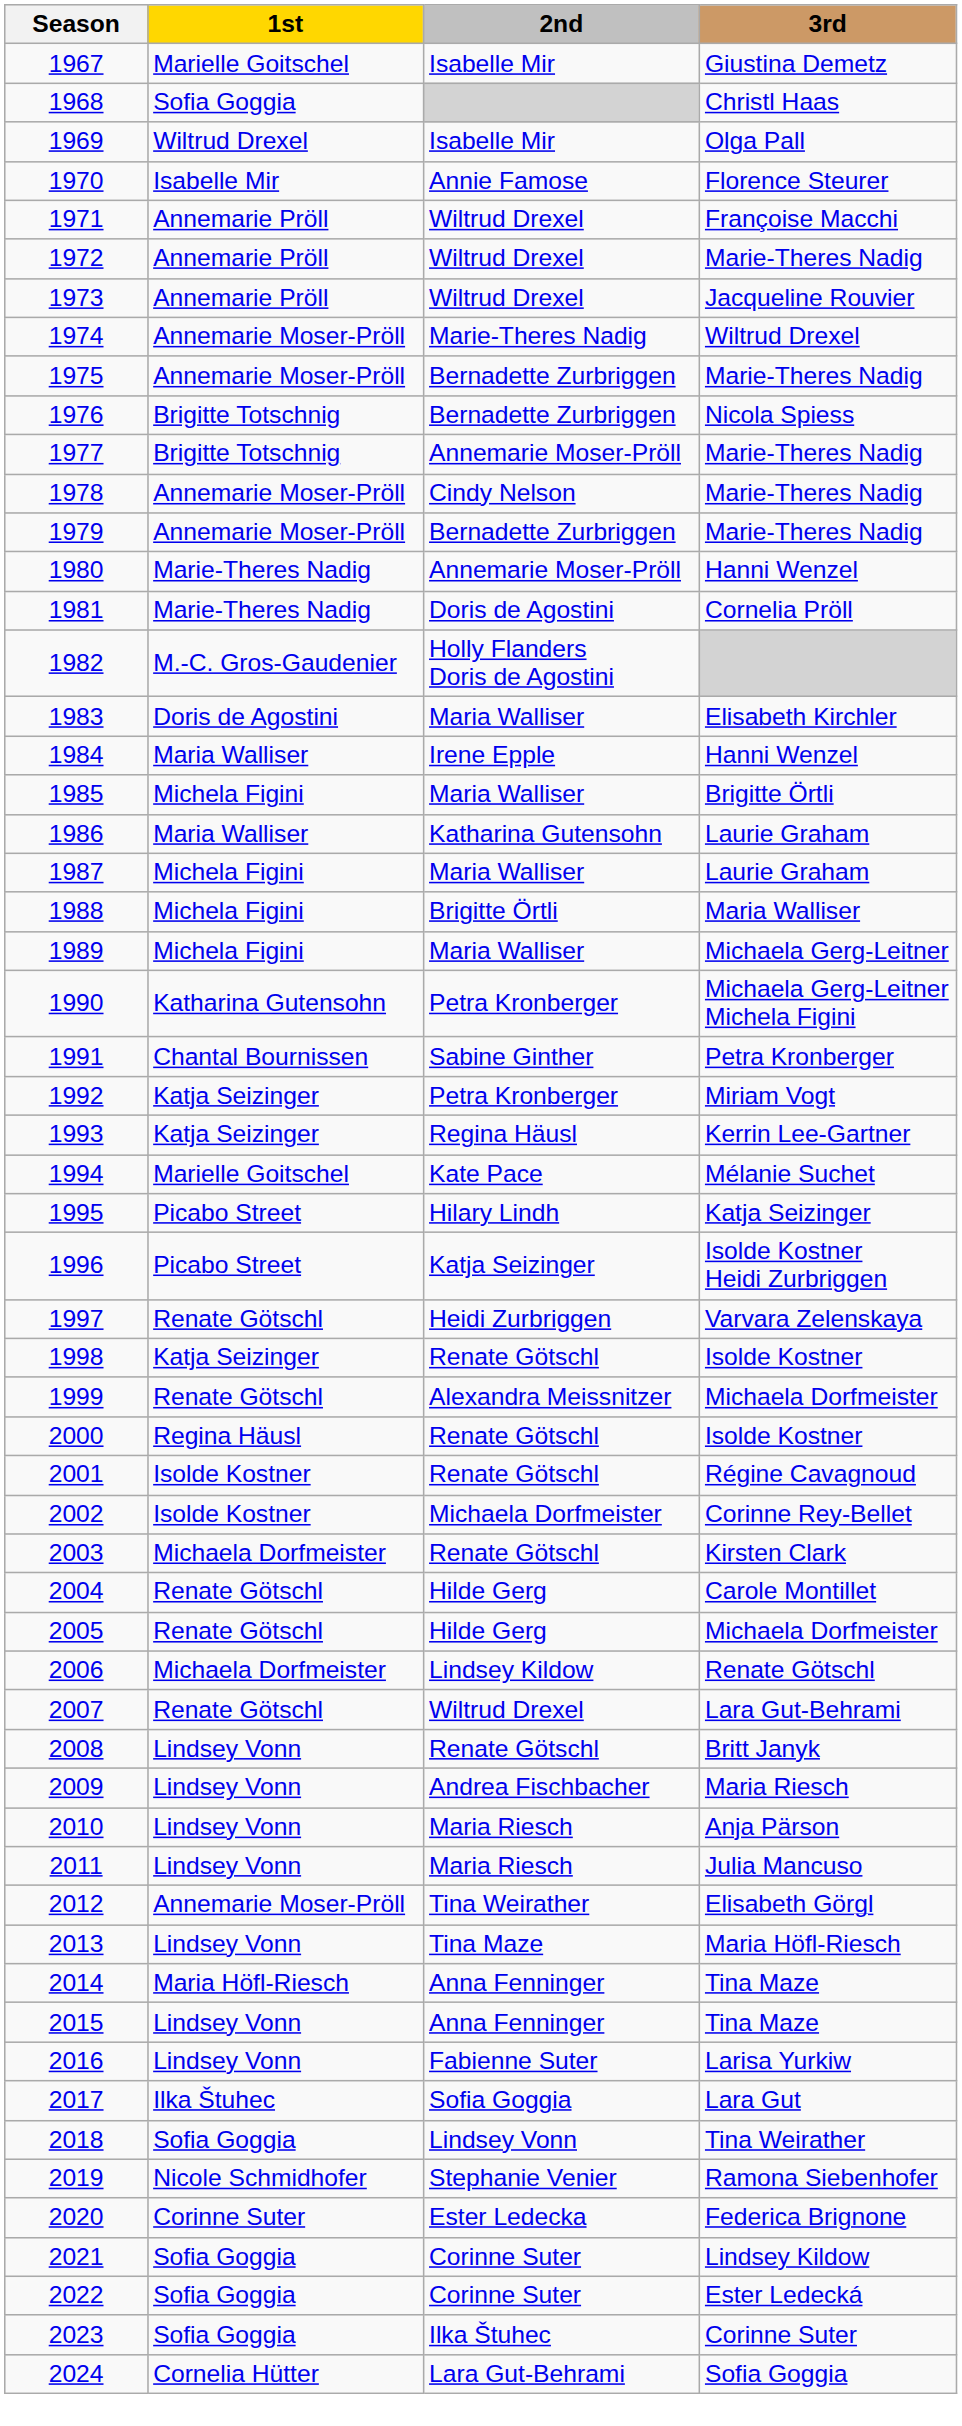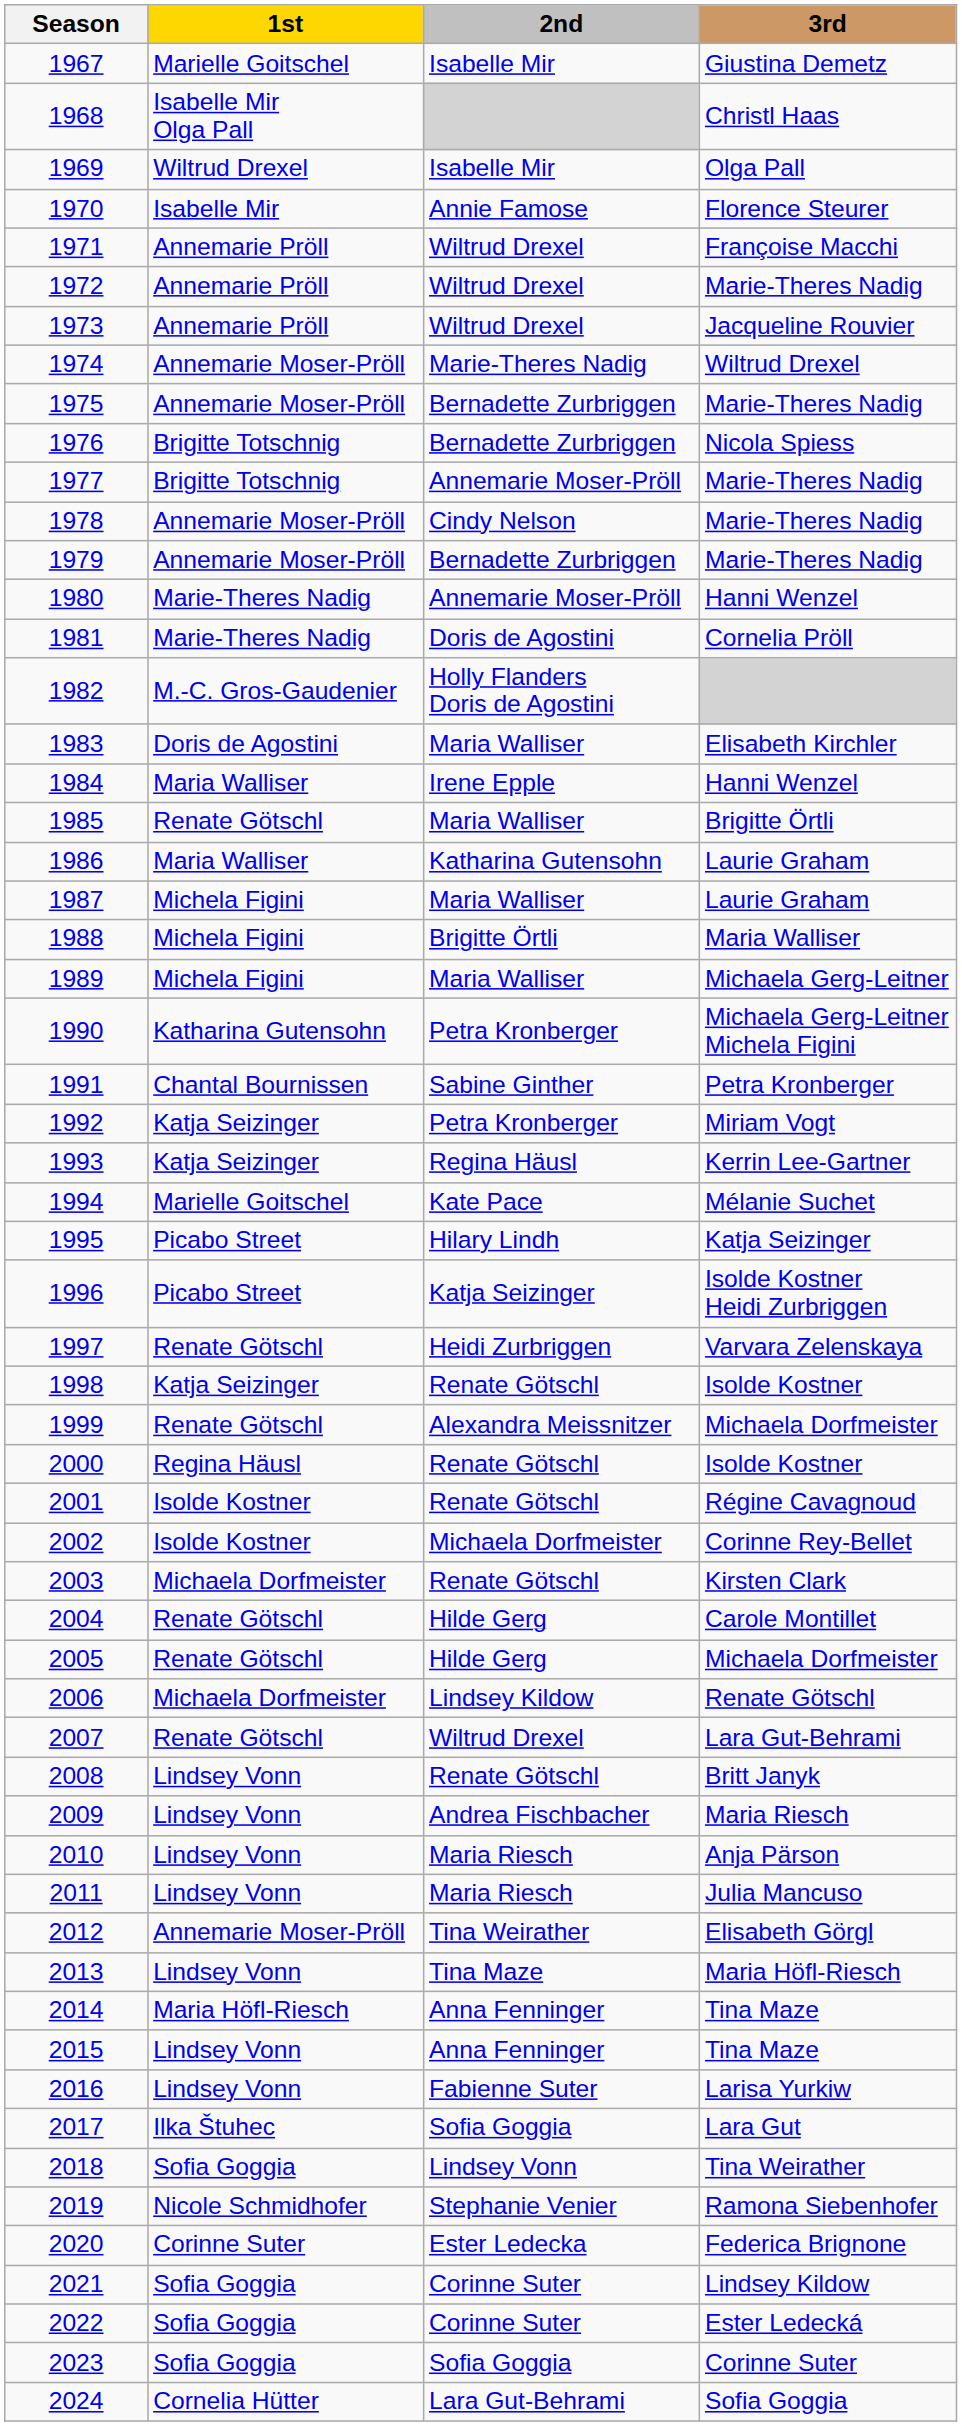 <table class="wikitable" width=70% style="font-size:100%; style="text-align:left;">
 <tr style="background-color:#EDEDED;">
 <th style="background: hintergrundfarbe6; width:15%">Season</th>
 <th style="background:    gold; width:29%">1st</th>
 <th style="background:  silver; width:29%">2nd</th>
 <th style="background: #CC9966; width:29%">3rd</th>
 </tr>
 <tr>
 <td align=center><a href='#'>1967</a></td>
 <td> <a href='#'>Marielle Goitschel</a></td>
 <td> <a href='#'>Isabelle Mir</a></td>
 <td> <a href='#'>Giustina Demetz</a></td>
 </tr>
 <tr>
 <td align=center><a href='#'>1968</a></td>
-<td> <a href='#'>Sofia Goggia</a></td>
+<td> <a href='#'>Isabelle Mir</a><br> <a href='#'>Olga Pall</a></td>
 <td bgcolor=lightgrey></td>
 <td> <a href='#'>Christl Haas</a></td>
 </tr>
 <tr>
 <td align=center><a href='#'>1969</a></td>
 <td> <a href='#'>Wiltrud Drexel</a></td>
 <td> <a href='#'>Isabelle Mir</a></td>
 <td> <a href='#'>Olga Pall</a></td>
 </tr>
 <tr>
 <td align=center><a href='#'>1970</a></td>
 <td> <a href='#'>Isabelle Mir</a></td>
 <td> <a href='#'>Annie Famose</a></td>
 <td> <a href='#'>Florence Steurer</a></td>
 </tr>
 <tr>
 <td align=center><a href='#'>1971</a></td>
 <td> <a href='#'>Annemarie Pröll</a></td>
 <td> <a href='#'>Wiltrud Drexel</a></td>
 <td> <a href='#'>Françoise Macchi</a></td>
 </tr>
 <tr>
 <td align=center><a href='#'>1972</a></td>
 <td> <a href='#'>Annemarie Pröll</a></td>
 <td> <a href='#'>Wiltrud Drexel</a></td>
 <td> <a href='#'>Marie-Theres Nadig</a></td>
 </tr>
 <tr>
 <td align=center><a href='#'>1973</a></td>
 <td> <a href='#'>Annemarie Pröll</a></td>
 <td> <a href='#'>Wiltrud Drexel</a></td>
 <td> <a href='#'>Jacqueline Rouvier</a></td>
 </tr>
 <tr>
 <td align=center><a href='#'>1974</a></td>
 <td> <a href='#'>Annemarie Moser-Pröll</a></td>
 <td> <a href='#'>Marie-Theres Nadig</a></td>
 <td> <a href='#'>Wiltrud Drexel</a></td>
 </tr>
 <tr>
 <td align=center><a href='#'>1975</a></td>
 <td> <a href='#'>Annemarie Moser-Pröll</a></td>
 <td> <a href='#'>Bernadette Zurbriggen</a></td>
 <td> <a href='#'>Marie-Theres Nadig</a></td>
 </tr>
 <tr>
 <td align=center><a href='#'>1976</a></td>
 <td> <a href='#'>Brigitte Totschnig</a></td>
 <td> <a href='#'>Bernadette Zurbriggen</a></td>
 <td> <a href='#'>Nicola Spiess</a></td>
 </tr>
 <tr>
 <td align=center><a href='#'>1977</a></td>
 <td> <a href='#'>Brigitte Totschnig</a></td>
 <td> <a href='#'>Annemarie Moser-Pröll</a></td>
 <td> <a href='#'>Marie-Theres Nadig</a></td>
 </tr>
 <tr>
 <td align=center><a href='#'>1978</a></td>
 <td> <a href='#'>Annemarie Moser-Pröll</a></td>
 <td> <a href='#'>Cindy Nelson</a></td>
 <td> <a href='#'>Marie-Theres Nadig</a></td>
 </tr>
 <tr>
 <td align=center><a href='#'>1979</a></td>
 <td> <a href='#'>Annemarie Moser-Pröll</a></td>
 <td> <a href='#'>Bernadette Zurbriggen</a></td>
 <td> <a href='#'>Marie-Theres Nadig</a></td>
 </tr>
 <tr>
 <td align=center><a href='#'>1980</a></td>
 <td> <a href='#'>Marie-Theres Nadig</a></td>
 <td> <a href='#'>Annemarie Moser-Pröll</a></td>
 <td> <a href='#'>Hanni Wenzel</a></td>
 </tr>
 <tr>
 <td align=center><a href='#'>1981</a></td>
 <td> <a href='#'>Marie-Theres Nadig</a></td>
 <td> <a href='#'>Doris de Agostini</a></td>
 <td> <a href='#'>Cornelia Pröll</a></td>
 </tr>
 <tr>
 <td align=center><a href='#'>1982</a></td>
 <td> <a href='#'>M.-C. Gros-Gaudenier</a></td>
 <td> <a href='#'>Holly Flanders</a><br> <a href='#'>Doris de Agostini</a></td>
 <td bgcolor=lightgrey></td>
 </tr>
 <tr>
 <td align=center><a href='#'>1983</a></td>
 <td> <a href='#'>Doris de Agostini</a></td>
 <td> <a href='#'>Maria Walliser</a></td>
 <td> <a href='#'>Elisabeth Kirchler</a></td>
 </tr>
 <tr>
 <td align=center><a href='#'>1984</a></td>
 <td> <a href='#'>Maria Walliser</a></td>
 <td> <a href='#'>Irene Epple</a></td>
 <td> <a href='#'>Hanni Wenzel</a></td>
 </tr>
 <tr>
 <td align=center><a href='#'>1985</a></td>
-<td> <a href='#'>Michela Figini</a></td>
+<td> <a href='#'>Renate Götschl</a></td>
 <td> <a href='#'>Maria Walliser</a></td>
 <td> <a href='#'>Brigitte Örtli</a></td>
 </tr>
 <tr>
 <td align=center><a href='#'>1986</a></td>
 <td> <a href='#'>Maria Walliser</a></td>
 <td> <a href='#'>Katharina Gutensohn</a></td>
 <td> <a href='#'>Laurie Graham</a></td>
 </tr>
 <tr>
 <td align=center><a href='#'>1987</a></td>
 <td> <a href='#'>Michela Figini</a></td>
 <td> <a href='#'>Maria Walliser</a></td>
 <td> <a href='#'>Laurie Graham</a></td>
 </tr>
 <tr>
 <td align=center><a href='#'>1988</a></td>
 <td> <a href='#'>Michela Figini</a></td>
 <td> <a href='#'>Brigitte Örtli</a></td>
 <td> <a href='#'>Maria Walliser</a></td>
 </tr>
 <tr>
 <td align=center><a href='#'>1989</a></td>
 <td> <a href='#'>Michela Figini</a></td>
 <td> <a href='#'>Maria Walliser</a></td>
 <td> <a href='#'>Michaela Gerg-Leitner</a></td>
 </tr>
 <tr>
 <td align=center><a href='#'>1990</a></td>
 <td> <a href='#'>Katharina Gutensohn</a></td>
 <td> <a href='#'>Petra Kronberger</a></td>
 <td> <a href='#'>Michaela Gerg-Leitner</a><br> <a href='#'>Michela Figini</a></td>
 </tr>
 <tr>
 <td align=center><a href='#'>1991</a></td>
 <td> <a href='#'>Chantal Bournissen</a></td>
 <td> <a href='#'>Sabine Ginther</a></td>
 <td> <a href='#'>Petra Kronberger</a></td>
 </tr>
 <tr>
 <td align=center><a href='#'>1992</a></td>
 <td> <a href='#'>Katja Seizinger</a></td>
 <td> <a href='#'>Petra Kronberger</a></td>
 <td> <a href='#'>Miriam Vogt</a></td>
 </tr>
 <tr>
 <td align=center><a href='#'>1993</a></td>
 <td> <a href='#'>Katja Seizinger</a></td>
 <td> <a href='#'>Regina Häusl</a></td>
 <td> <a href='#'>Kerrin Lee-Gartner</a></td>
 </tr>
 <tr>
 <td align=center><a href='#'>1994</a></td>
 <td> <a href='#'>Marielle Goitschel</a></td>
 <td> <a href='#'>Kate Pace</a></td>
 <td> <a href='#'>Mélanie Suchet</a></td>
 </tr>
 <tr>
 <td align=center><a href='#'>1995</a></td>
 <td> <a href='#'>Picabo Street</a></td>
 <td> <a href='#'>Hilary Lindh</a></td>
 <td> <a href='#'>Katja Seizinger</a></td>
 </tr>
 <tr>
 <td align=center><a href='#'>1996</a></td>
 <td> <a href='#'>Picabo Street</a></td>
 <td> <a href='#'>Katja Seizinger</a></td>
 <td> <a href='#'>Isolde Kostner</a><br> <a href='#'>Heidi Zurbriggen</a></td>
 </tr>
 <tr>
 <td align=center><a href='#'>1997</a></td>
 <td> <a href='#'>Renate Götschl</a></td>
 <td> <a href='#'>Heidi Zurbriggen</a></td>
 <td> <a href='#'>Varvara Zelenskaya</a></td>
 </tr>
 <tr>
 <td align=center><a href='#'>1998</a></td>
 <td> <a href='#'>Katja Seizinger</a></td>
 <td> <a href='#'>Renate Götschl</a></td>
 <td> <a href='#'>Isolde Kostner</a></td>
 </tr>
 <tr>
 <td align=center><a href='#'>1999</a></td>
 <td> <a href='#'>Renate Götschl</a></td>
 <td> <a href='#'>Alexandra Meissnitzer</a></td>
 <td> <a href='#'>Michaela Dorfmeister</a></td>
 </tr>
 <tr>
 <td align=center><a href='#'>2000</a></td>
 <td> <a href='#'>Regina Häusl</a></td>
 <td> <a href='#'>Renate Götschl</a></td>
 <td> <a href='#'>Isolde Kostner</a></td>
 </tr>
 <tr>
 <td align=center><a href='#'>2001</a></td>
 <td> <a href='#'>Isolde Kostner</a></td>
 <td> <a href='#'>Renate Götschl</a></td>
 <td> <a href='#'>Régine Cavagnoud</a></td>
 </tr>
 <tr>
 <td align=center><a href='#'>2002</a></td>
 <td> <a href='#'>Isolde Kostner</a></td>
 <td> <a href='#'>Michaela Dorfmeister</a></td>
 <td> <a href='#'>Corinne Rey-Bellet</a></td>
 </tr>
 <tr>
 <td align=center><a href='#'>2003</a></td>
 <td> <a href='#'>Michaela Dorfmeister</a></td>
 <td> <a href='#'>Renate Götschl</a></td>
 <td> <a href='#'>Kirsten Clark</a></td>
 </tr>
 <tr>
 <td align=center><a href='#'>2004</a></td>
 <td> <a href='#'>Renate Götschl</a></td>
 <td> <a href='#'>Hilde Gerg</a></td>
 <td> <a href='#'>Carole Montillet</a></td>
 </tr>
 <tr>
 <td align=center><a href='#'>2005</a></td>
 <td> <a href='#'>Renate Götschl</a></td>
 <td> <a href='#'>Hilde Gerg</a></td>
 <td> <a href='#'>Michaela Dorfmeister</a></td>
 </tr>
 <tr>
 <td align=center><a href='#'>2006</a></td>
 <td> <a href='#'>Michaela Dorfmeister</a></td>
 <td> <a href='#'>Lindsey Kildow</a></td>
 <td> <a href='#'>Renate Götschl</a></td>
 </tr>
 <tr>
 <td align=center><a href='#'>2007</a></td>
 <td> <a href='#'>Renate Götschl</a></td>
 <td> <a href='#'>Wiltrud Drexel</a></td>
 <td> <a href='#'>Lara Gut-Behrami</a></td>
 </tr>
 <tr>
 <td align=center><a href='#'>2008</a></td>
 <td> <a href='#'>Lindsey Vonn</a></td>
 <td> <a href='#'>Renate Götschl</a></td>
 <td> <a href='#'>Britt Janyk</a></td>
 </tr>
 <tr>
 <td align=center><a href='#'>2009</a></td>
 <td> <a href='#'>Lindsey Vonn</a></td>
 <td> <a href='#'>Andrea Fischbacher</a></td>
 <td> <a href='#'>Maria Riesch</a></td>
 </tr>
 <tr>
 <td align=center><a href='#'>2010</a></td>
 <td> <a href='#'>Lindsey Vonn</a></td>
 <td> <a href='#'>Maria Riesch</a></td>
 <td> <a href='#'>Anja Pärson</a></td>
 </tr>
 <tr>
 <td align=center><a href='#'>2011</a></td>
 <td> <a href='#'>Lindsey Vonn</a></td>
 <td> <a href='#'>Maria Riesch</a></td>
 <td> <a href='#'>Julia Mancuso</a></td>
 </tr>
 <tr>
 <td align=center><a href='#'>2012</a></td>
 <td> <a href='#'>Annemarie Moser-Pröll</a></td>
 <td> <a href='#'>Tina Weirather</a></td>
 <td> <a href='#'>Elisabeth Görgl</a></td>
 </tr>
 <tr>
 <td align=center><a href='#'>2013</a></td>
 <td> <a href='#'>Lindsey Vonn</a></td>
 <td> <a href='#'>Tina Maze</a></td>
 <td> <a href='#'>Maria Höfl-Riesch</a></td>
 </tr>
 <tr>
 <td align=center><a href='#'>2014</a></td>
 <td> <a href='#'>Maria Höfl-Riesch</a></td>
 <td> <a href='#'>Anna Fenninger</a></td>
 <td> <a href='#'>Tina Maze</a></td>
 </tr>
 <tr>
 <td align=center><a href='#'>2015</a></td>
 <td> <a href='#'>Lindsey Vonn</a></td>
 <td> <a href='#'>Anna Fenninger</a></td>
 <td> <a href='#'>Tina Maze</a></td>
 </tr>
 <tr>
 <td align=center><a href='#'>2016</a></td>
 <td> <a href='#'>Lindsey Vonn</a></td>
 <td> <a href='#'>Fabienne Suter</a></td>
 <td> <a href='#'>Larisa Yurkiw</a></td>
 </tr>
 <tr>
 <td align=center><a href='#'>2017</a></td>
 <td> <a href='#'>Ilka Štuhec</a></td>
 <td> <a href='#'>Sofia Goggia</a></td>
 <td> <a href='#'>Lara Gut</a></td>
 </tr>
 <tr>
 <td align=center><a href='#'>2018</a></td>
 <td> <a href='#'>Sofia Goggia</a></td>
 <td> <a href='#'>Lindsey Vonn</a></td>
 <td> <a href='#'>Tina Weirather</a></td>
 </tr>
 <tr>
 <td align=center><a href='#'>2019</a></td>
 <td> <a href='#'>Nicole Schmidhofer</a></td>
 <td> <a href='#'>Stephanie Venier</a></td>
 <td> <a href='#'>Ramona Siebenhofer</a></td>
 </tr>
 <tr>
 <td align=center><a href='#'>2020</a></td>
 <td> <a href='#'>Corinne Suter</a></td>
 <td> <a href='#'>Ester Ledecka</a></td>
 <td> <a href='#'>Federica Brignone</a></td>
 </tr>
 <tr>
 <td align=center><a href='#'>2021</a></td>
 <td> <a href='#'>Sofia Goggia</a></td>
 <td> <a href='#'>Corinne Suter</a></td>
 <td> <a href='#'>Lindsey Kildow</a></td>
 </tr>
 <tr>
 <td align=center><a href='#'>2022</a></td>
 <td> <a href='#'>Sofia Goggia</a></td>
 <td> <a href='#'>Corinne Suter</a></td>
 <td> <a href='#'>Ester Ledecká</a></td>
 </tr>
 <tr>
 <td align=center><a href='#'>2023</a></td>
 <td> <a href='#'>Sofia Goggia</a></td>
-<td> <a href='#'>Ilka Štuhec</a></td>
+<td> <a href='#'>Sofia Goggia</a></td>
 <td> <a href='#'>Corinne Suter</a></td>
 </tr>
 <tr>
 <td align=center><a href='#'>2024</a></td>
 <td> <a href='#'>Cornelia Hütter</a></td>
 <td> <a href='#'>Lara Gut-Behrami</a></td>
 <td> <a href='#'>Sofia Goggia</a></td>
 </tr>
 </table>
